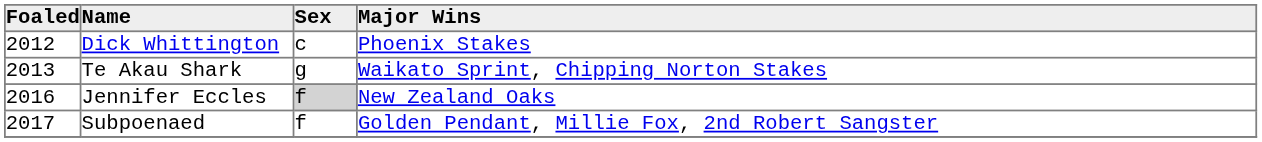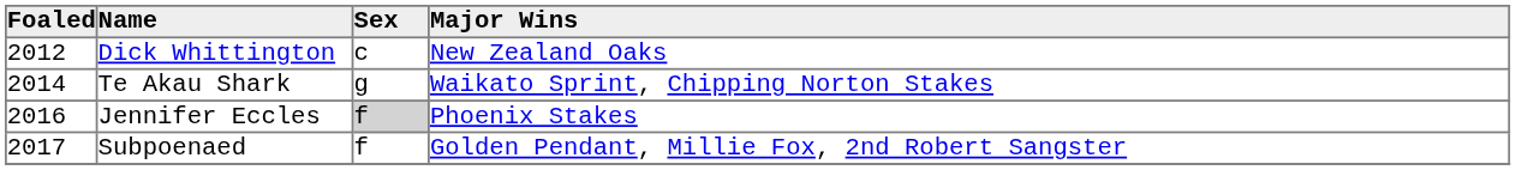 <table border="1" cellpadding="0" style="border-collapse: collapse; font-size:90%">
 <tr bgcolor="#eeeeee">
 <td width="35px"><strong>Foaled</strong></td>
 <td width="120px"><strong>Name</strong></td>
 <td width="35px"><strong>Sex</strong></td>
 <td width="510px"><strong>Major Wins</strong></td>
 </tr>
 <tr>
 <td>2012</td>
 <td><a href='#'>Dick Whittington</a></td>
 <td>c</td>
-<td><a href='#'>Phoenix Stakes</a></td>
+<td><a href='#'>New Zealand Oaks</a></td>
 </tr>
 <tr>
-<td>2013</td>
+<td>2014</td>
 <td>Te Akau Shark</td>
 <td>g</td>
 <td><a href='#'>Waikato Sprint</a>, <a href='#'>Chipping Norton Stakes</a></td>
 </tr>
 <tr>
 <td>2016</td>
 <td>Jennifer Eccles</td>
 <td style="background: lightgrey;">f</td>
-<td><a href='#'>New Zealand Oaks</a></td>
+<td><a href='#'>Phoenix Stakes</a></td>
 </tr>
 <tr>
 <td>2017</td>
 <td>Subpoenaed</td>
 <td>f</td>
 <td><a href='#'>Golden Pendant</a>, <a href='#'>Millie Fox</a>, <a href='#'>2nd Robert Sangster</a></td>
 </tr>
 <tr>
 </tr>
 </table>
